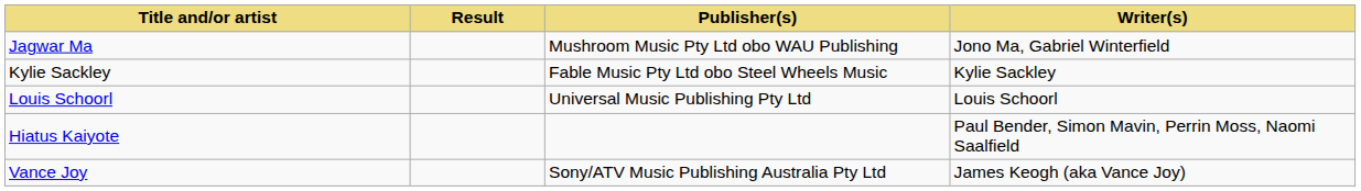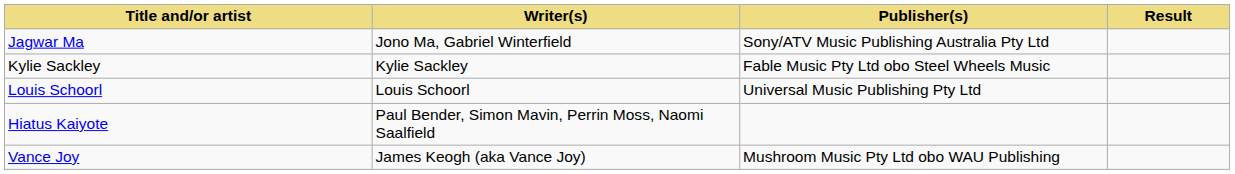 <table class="wikitable" width=100%>
 <tr>
 <th style="width:30%;background:#EEDD82;">Title and/or artist</th>
+<th style="width:30%;background:#EEDD82;">Writer(s)</th>
+<th style="width:30%;background:#EEDD82;">Publisher(s)</th>
 <th style="width:10%;background:#EEDD82;">Result</th>
-<th style="width:30%;background:#EEDD82;">Publisher(s)</th>
-<th style="width:30%;background:#EEDD82;">Writer(s)</th>
 </tr>
 <tr>
 <td><a href='#'>Jagwar Ma</a></td>
+<td>Jono Ma, Gabriel Winterfield</td>
+<td>Sony/ATV Music Publishing Australia Pty Ltd</td>
 <td></td>
-<td>Mushroom Music Pty Ltd obo WAU Publishing</td>
-<td>Jono Ma, Gabriel Winterfield</td>
 </tr>
 <tr>
 <td>Kylie Sackley</td>
+<td>Kylie Sackley</td>
+<td>Fable Music Pty Ltd obo Steel Wheels Music</td>
 <td></td>
-<td>Fable Music Pty Ltd obo Steel Wheels Music</td>
-<td>Kylie Sackley</td>
 </tr>
 <tr>
 <td><a href='#'>Louis Schoorl</a></td>
+<td>Louis Schoorl</td>
+<td>Universal Music Publishing Pty Ltd</td>
 <td></td>
-<td>Universal Music Publishing Pty Ltd</td>
-<td>Louis Schoorl</td>
 </tr>
 <tr>
 <td><a href='#'>Hiatus Kaiyote</a></td>
+<td>Paul Bender, Simon Mavin, Perrin Moss, Naomi Saalfield</td>
 <td></td>
 <td></td>
-<td>Paul Bender, Simon Mavin, Perrin Moss, Naomi Saalfield</td>
 </tr>
 <tr>
 <td><a href='#'>Vance Joy</a></td>
+<td>James Keogh (aka Vance Joy)</td>
+<td>Mushroom Music Pty Ltd obo WAU Publishing</td>
 <td></td>
-<td>Sony/ATV Music Publishing Australia Pty Ltd</td>
-<td>James Keogh (aka Vance Joy)</td>
 </tr>
 </table>
